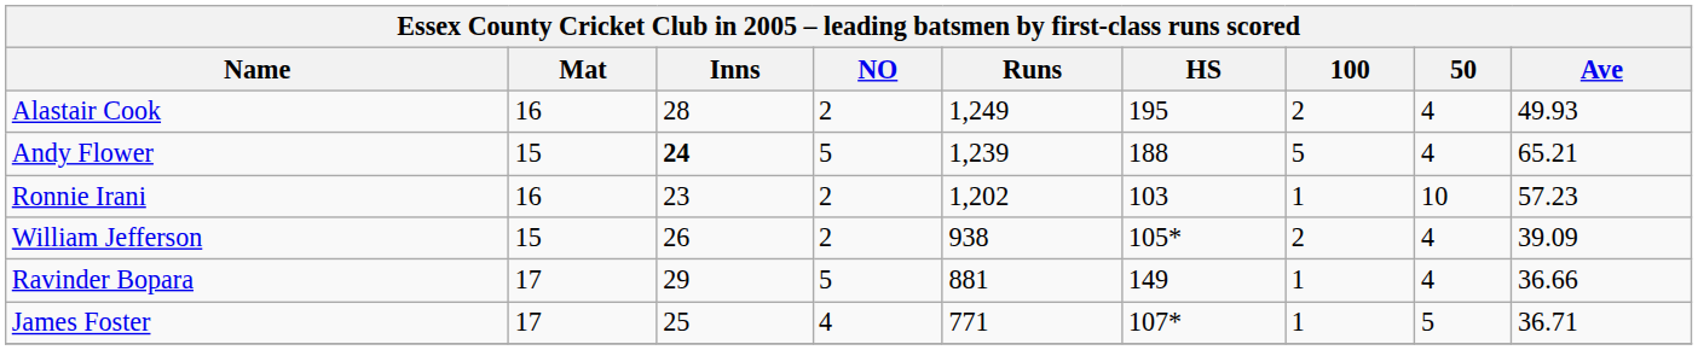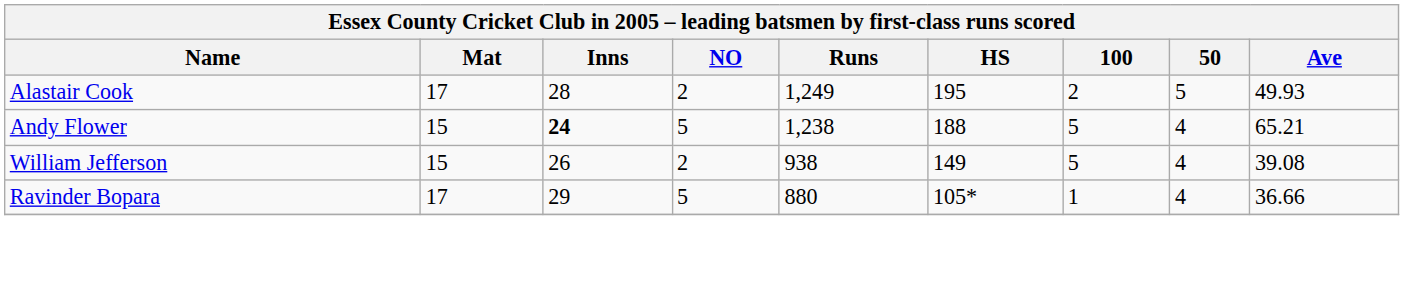 <table class="wikitable" width="80%">
 <tr bgcolor="#efefef">
 <th colspan=9>Essex County Cricket Club in 2005 – leading batsmen by first-class runs scored</th>
 </tr>
 <tr bgcolor="#efefef">
 <th>Name</th>
 <th>Mat</th>
 <th>Inns</th>
 <th><a href='#'>NO</a></th>
 <th>Runs</th>
 <th>HS</th>
 <th>100</th>
 <th>50</th>
 <th><a href='#'>Ave</a></th>
 </tr>
 <tr>
 <td><a href='#'>Alastair Cook</a></td>
-<td>16</td>
+<td>17</td>
 <td>28</td>
 <td>2</td>
 <td>1,249</td>
 <td>195</td>
 <td>2</td>
-<td>4</td>
+<td>5</td>
 <td>49.93</td>
 </tr>
 <tr>
 <td><a href='#'>Andy Flower</a></td>
 <td>15</td>
 <td><strong>24</strong></td>
 <td>5</td>
-<td>1,239</td>
+<td>1,238</td>
 <td>188</td>
 <td>5</td>
 <td>4</td>
 <td>65.21</td>
-</tr>
-<tr>
-<td><a href='#'>Ronnie Irani</a></td>
-<td>16</td>
-<td>23</td>
-<td>2</td>
-<td>1,202</td>
-<td>103</td>
-<td>1</td>
-<td>10</td>
-<td>57.23</td>
 </tr>
 <tr>
 <td><a href='#'>William Jefferson</a></td>
 <td>15</td>
 <td>26</td>
 <td>2</td>
 <td>938</td>
-<td>105*</td>
-<td>2</td>
+<td>149</td>
+<td>5</td>
 <td>4</td>
-<td>39.09</td>
+<td>39.08</td>
 </tr>
 <tr>
 <td><a href='#'>Ravinder Bopara</a></td>
 <td>17</td>
 <td>29</td>
 <td>5</td>
-<td>881</td>
-<td>149</td>
+<td>880</td>
+<td>105*</td>
 <td>1</td>
 <td>4</td>
 <td>36.66</td>
 </tr>
 <tr>
-<td><a href='#'>James Foster</a></td>
-<td>17</td>
-<td>25</td>
-<td>4</td>
-<td>771</td>
-<td>107*</td>
-<td>1</td>
-<td>5</td>
-<td>36.71</td>
-</tr>
-<tr>
 </tr>
 </table>
